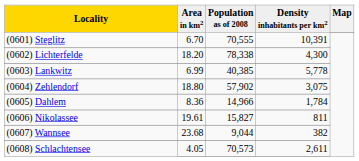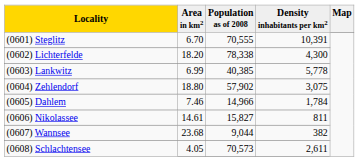 <table class="sortable wikitable" style="float:left;">
 <tr>
 <th style="background:gold;">Locality</th>
 <th style="background:#efefef;">Area <br><small>in km<sup>2</sup></small></th>
 <th style="background:#efefef;">Population <br><small>as of 2008</small></th>
 <th style="background:#efefef;">Density <small><br>inhabitants per km<sup>2</sup></small></th>
 <th rowspan"8"  style="border-bottom:1px solid gray; vertical-align:top;" class="unsortable">Map</th>
 </tr>
 <tr>
 <td style="border-bottom:1px solid gray;"> (0601) <a href='#'>Steglitz</a></td>
 <td style="border-bottom:1px solid gray; text-align:right;">6.70</td>
 <td style="border-bottom:1px solid gray; text-align:right;">70,555</td>
 <td style="border-bottom:1px solid gray; text-align:right;">10,391</td>
 <td rowspan="8"></td>
 </tr>
 <tr>
 <td style="border-bottom:1px solid gray;"> (0602) <a href='#'>Lichterfelde</a>                                      </td>
 <td style="border-bottom:1px solid gray; text-align:right;">18.20</td>
 <td style="border-bottom:1px solid gray; text-align:right;">78,338</td>
 <td style="border-bottom:1px solid gray; text-align:right;">4,300</td>
 </tr>
 <tr>
 <td style="border-bottom:1px solid gray;"> (0603) <a href='#'>Lankwitz</a></td>
 <td style="border-bottom:1px solid gray; text-align:right;">6.99</td>
 <td style="border-bottom:1px solid gray; text-align:right;">40,385</td>
 <td style="border-bottom:1px solid gray; text-align:right;">5,778</td>
 </tr>
 <tr>
 <td style="border-bottom:1px solid gray;"> (0604) <a href='#'>Zehlendorf</a></td>
 <td style="border-bottom:1px solid gray; text-align:right;">18.80</td>
 <td style="border-bottom:1px solid gray; text-align:right;">57,902</td>
 <td style="border-bottom:1px solid gray; text-align:right;">3,075</td>
 </tr>
 <tr>
 <td style="border-bottom:1px solid gray;"> (0605) <a href='#'>Dahlem</a></td>
-<td style="border-bottom:1px solid gray; text-align:right;">8.36</td>
+<td style="border-bottom:1px solid gray; text-align:right;">7.46</td>
 <td style="border-bottom:1px solid gray; text-align:right;">14,966</td>
 <td style="border-bottom:1px solid gray; text-align:right;">1,784</td>
 </tr>
 <tr>
 <td style="border-bottom:1px solid gray;"> (0606) <a href='#'>Nikolassee</a></td>
-<td style="border-bottom:1px solid gray; text-align:right;">19.61</td>
+<td style="border-bottom:1px solid gray; text-align:right;">14.61</td>
 <td style="border-bottom:1px solid gray; text-align:right;">15,827</td>
 <td style="border-bottom:1px solid gray; text-align:right;">811</td>
 </tr>
 <tr>
 <td style="border-bottom:1px solid gray;"> (0607) <a href='#'>Wannsee</a></td>
 <td style="border-bottom:1px solid gray; text-align:right;">23.68</td>
 <td style="border-bottom:1px solid gray; text-align:right;">9,044</td>
 <td style="border-bottom:1px solid gray; text-align:right;">382</td>
 </tr>
 <tr>
 <td> (0608) <a href='#'>Schlachtensee</a></td>
 <td style="border-bottom:1px solid gray; text-align:right;">4.05</td>
 <td style="border-bottom:1px solid gray; text-align:right;">70,573</td>
 <td style="border-bottom:1px solid gray; text-align:right;">2,611</td>
 </tr>
 </table>
